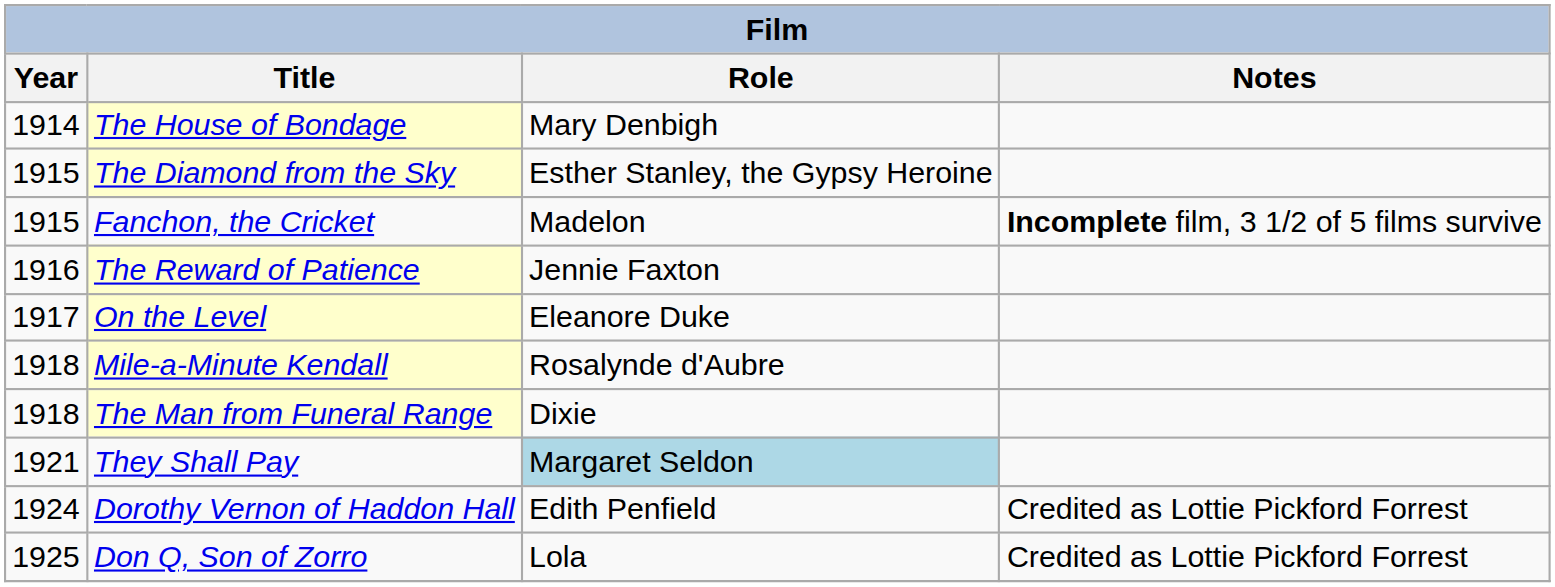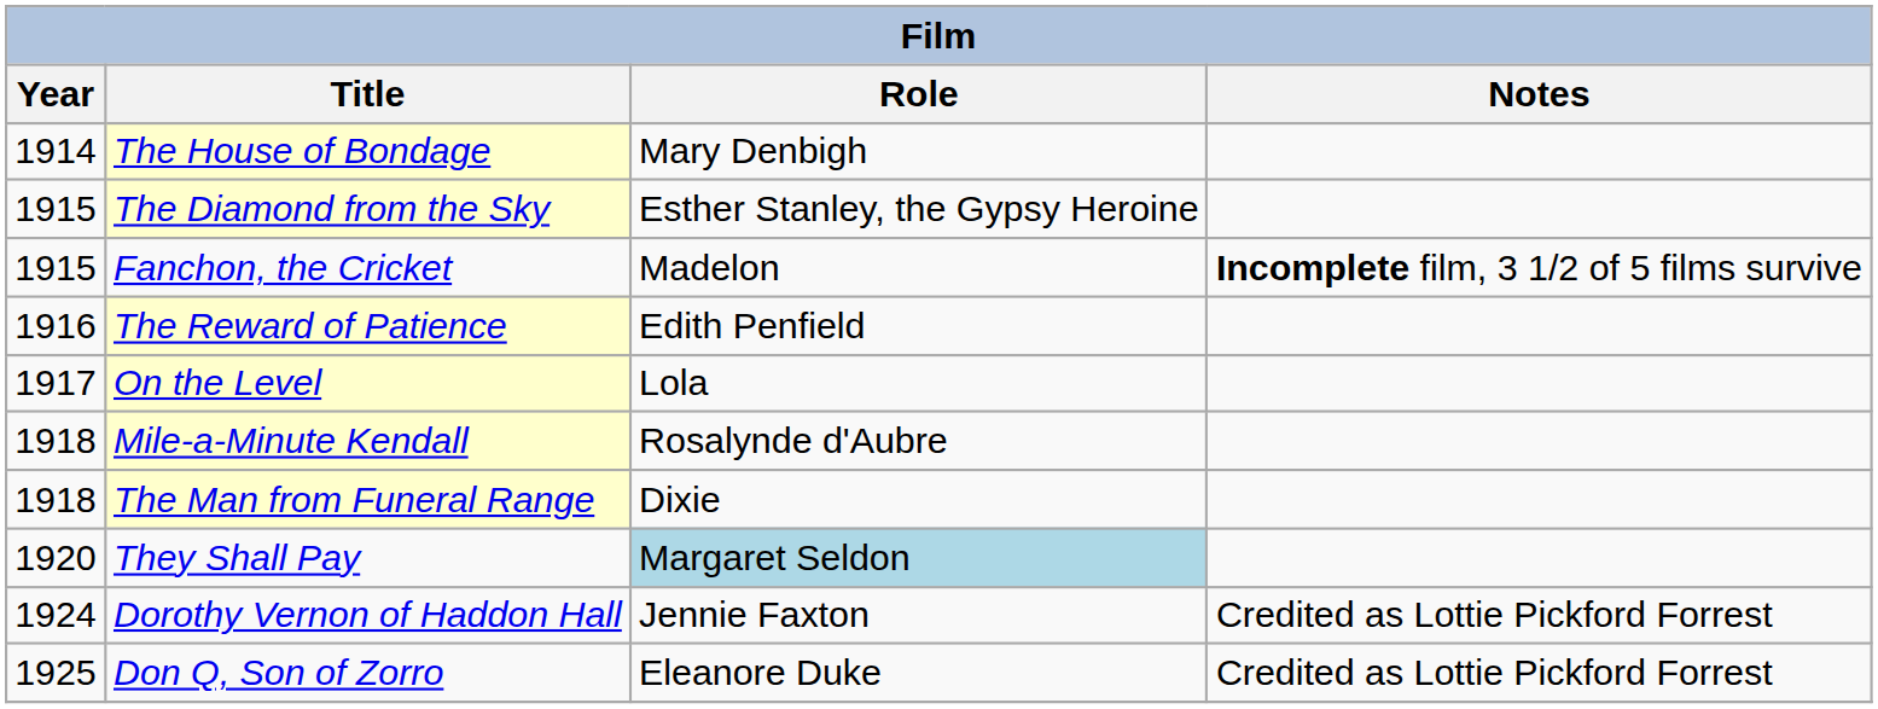 <table class="wikitable sortable" style="font-size:90%;">
 <tr align="center">
 <th colspan=5 style="background:#B0C4DE;">Film</th>
 </tr>
 <tr align="center">
 <th>Year</th>
 <th>Title</th>
 <th>Role</th>
 <th class="unsortable">Notes</th>
 </tr>
 <tr>
 <td>1914</td>
 <td style="background:#ffc;" data-sort-value="House of Bondage, The"><em><a href='#'>The House of Bondage</a></em> </td>
 <td>Mary Denbigh</td>
 <td></td>
 </tr>
 <tr>
 <td>1915</td>
 <td style="background:#ffc;" data-sort-value="Diamond from the Sky, The"><em><a href='#'>The Diamond from the Sky</a></em> </td>
 <td>Esther Stanley, the Gypsy Heroine</td>
 <td></td>
 </tr>
 <tr>
 <td>1915</td>
 <td><em><a href='#'>Fanchon, the Cricket</a></em></td>
 <td>Madelon</td>
 <td><strong>Incomplete</strong> film, 3 1/2 of 5 films survive</td>
 </tr>
 <tr>
 <td>1916</td>
 <td style="background:#ffc;" data-sort-value="Reward of Patience, The"><em><a href='#'>The Reward of Patience</a></em> </td>
-<td>Jennie Faxton</td>
+<td>Edith Penfield</td>
 <td></td>
 </tr>
 <tr>
 <td>1917</td>
 <td style="background:#ffc;"><em><a href='#'>On the Level</a></em> </td>
-<td>Eleanore Duke</td>
+<td>Lola</td>
 <td></td>
 </tr>
 <tr>
 <td>1918</td>
 <td style="background:#ffc;"><em><a href='#'>Mile-a-Minute Kendall</a></em> </td>
 <td>Rosalynde d'Aubre</td>
 <td></td>
 </tr>
 <tr>
 <td>1918</td>
 <td style="background:#ffc;" data-sort-value="Man from Funeral Range, The"><em><a href='#'>The Man from Funeral Range</a></em> </td>
 <td>Dixie</td>
 <td></td>
 </tr>
 <tr>
-<td>1921</td>
+<td>1920</td>
 <td><em><a href='#'>They Shall Pay</a></em></td>
 <td style="background: lightblue;">Margaret Seldon</td>
 <td></td>
 </tr>
 <tr>
 <td>1924</td>
 <td><em><a href='#'>Dorothy Vernon of Haddon Hall</a></em></td>
-<td>Edith Penfield</td>
+<td>Jennie Faxton</td>
 <td>Credited as Lottie Pickford Forrest</td>
 </tr>
 <tr>
 <td>1925</td>
 <td><em><a href='#'>Don Q, Son of Zorro</a></em></td>
-<td>Lola</td>
+<td>Eleanore Duke</td>
 <td>Credited as Lottie Pickford Forrest</td>
 </tr>
 <tr>
 </tr>
 </table>
